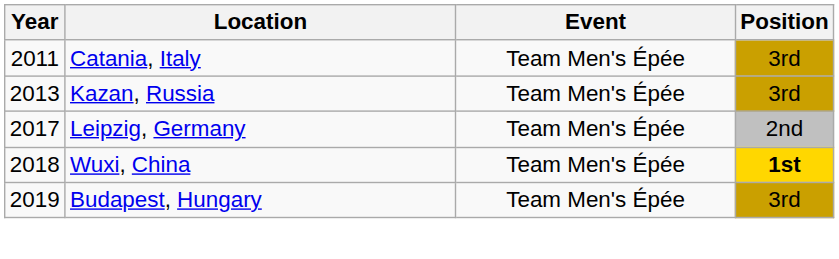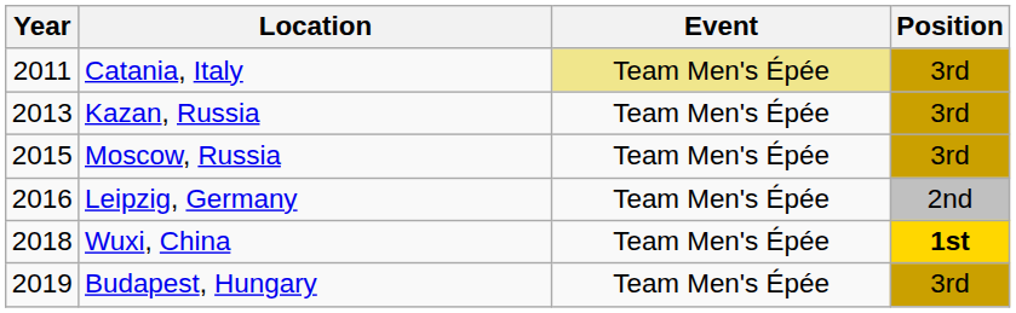 <table class="wikitable" style="text-align:center;">
 <tr>
 <th>Year</th>
 <th style="width:17em">Location</th>
 <th style="width:12em">Event</th>
 <th>Position</th>
 </tr>
 <tr>
 <td>2011</td>
 <td rowspan="1" align="left"> <a href='#'>Catania</a>, <a href='#'>Italy</a></td>
-<td>Team Men's Épée</td>
+<td style="background: khaki;">Team Men's Épée</td>
 <td bgcolor="caramel">3rd</td>
 </tr>
 <tr>
 <td>2013</td>
 <td rowspan="1" align="left"> <a href='#'>Kazan</a>, <a href='#'>Russia</a></td>
 <td>Team Men's Épée</td>
 <td bgcolor="caramel">3rd</td>
 </tr>
 <tr>
-<td>2017</td>
+<td>2015</td>
+<td rowspan="1" align="left"> <a href='#'>Moscow</a>, <a href='#'>Russia</a></td>
+<td>Team Men's Épée</td>
+<td bgcolor="caramel">3rd</td>
+</tr>
+<tr>
+<td>2016</td>
 <td rowspan="1" align="left"> <a href='#'>Leipzig</a>, <a href='#'>Germany</a></td>
 <td>Team Men's Épée</td>
 <td bgcolor="silver">2nd</td>
 </tr>
 <tr>
 <td rowspan="1">2018</td>
 <td rowspan="1" align="left"> <a href='#'>Wuxi</a>, <a href='#'>China</a></td>
 <td>Team Men's Épée</td>
 <td bgcolor="gold"><strong>1st</strong></td>
 </tr>
 <tr>
 <td>2019</td>
 <td rowspan="1" align="left"> <a href='#'>Budapest</a>, <a href='#'>Hungary</a></td>
 <td>Team Men's Épée</td>
 <td bgcolor="caramel">3rd</td>
 </tr>
 </table>
